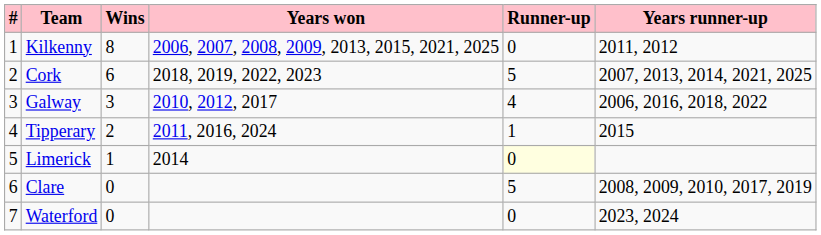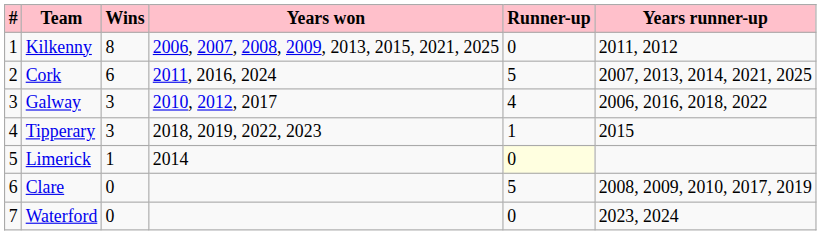 <table class="wikitable">
 <tr>
 <th style="background:pink">#</th>
 <th style="background:pink">Team</th>
 <th style="background:pink">Wins</th>
 <th style="background:pink">Years won</th>
 <th style="background:pink">Runner-up</th>
 <th style="background:pink">Years runner-up</th>
 </tr>
 <tr>
 <td>1</td>
 <td><a href='#'>Kilkenny</a></td>
 <td>8</td>
 <td><a href='#'>2006</a>, <a href='#'>2007</a>, <a href='#'>2008</a>, <a href='#'>2009</a>, 2013, 2015, 2021, 2025</td>
 <td>0</td>
 <td>2011, 2012</td>
 </tr>
 <tr>
 <td>2</td>
 <td><a href='#'>Cork</a></td>
 <td>6</td>
-<td>2018, 2019, 2022, 2023</td>
+<td><a href='#'>2011</a>, 2016, 2024</td>
 <td>5</td>
 <td>2007, 2013, 2014, 2021, 2025</td>
 </tr>
 <tr>
 <td>3</td>
 <td><a href='#'>Galway</a></td>
 <td>3</td>
 <td><a href='#'>2010</a>, <a href='#'>2012</a>, 2017</td>
 <td>4</td>
 <td>2006, 2016, 2018, 2022</td>
 </tr>
 <tr>
 <td>4</td>
 <td><a href='#'>Tipperary</a></td>
-<td>2</td>
-<td><a href='#'>2011</a>, 2016, 2024</td>
+<td>3</td>
+<td>2018, 2019, 2022, 2023</td>
 <td>1</td>
 <td>2015</td>
 </tr>
 <tr>
 <td>5</td>
 <td><a href='#'>Limerick</a></td>
 <td>1</td>
 <td>2014</td>
 <td style="background: lightyellow;">0</td>
 <td></td>
 </tr>
 <tr>
 <td>6</td>
 <td><a href='#'>Clare</a></td>
 <td>0</td>
 <td></td>
 <td>5</td>
 <td>2008, 2009, 2010, 2017, 2019</td>
 </tr>
 <tr>
 <td>7</td>
 <td><a href='#'>Waterford</a></td>
 <td>0</td>
 <td></td>
 <td>0</td>
 <td>2023, 2024</td>
 </tr>
 </table>
